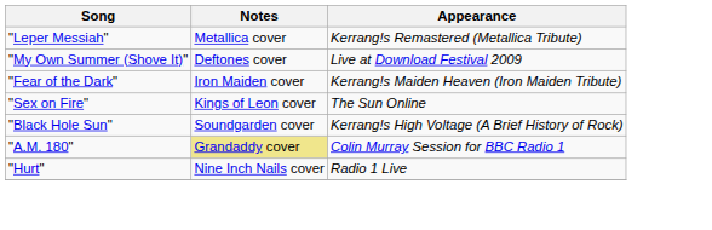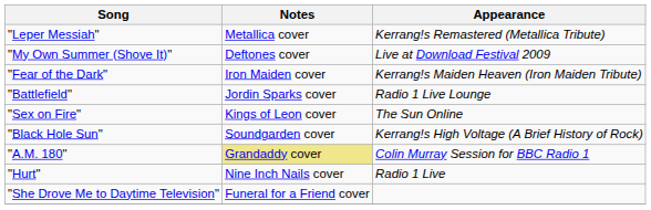 <table class=wikitable>
 <tr>
 <th>Song</th>
 <th>Notes</th>
 <th>Appearance</th>
 </tr>
 <tr>
 <td>"<a href='#'>Leper Messiah</a>"</td>
 <td><a href='#'>Metallica</a> cover</td>
 <td><em>Kerrang!s Remastered (Metallica Tribute)</em></td>
 </tr>
 <tr>
 <td>"<a href='#'>My Own Summer (Shove It)</a>"</td>
 <td><a href='#'>Deftones</a> cover</td>
 <td><em>Live at <a href='#'>Download Festival</a> 2009</em></td>
 </tr>
 <tr>
 <td>"<a href='#'>Fear of the Dark</a>"</td>
 <td><a href='#'>Iron Maiden</a> cover</td>
 <td><em>Kerrang!s Maiden Heaven (Iron Maiden Tribute)</em></td>
 </tr>
 <tr>
+<td>"<a href='#'>Battlefield</a>"</td>
+<td><a href='#'>Jordin Sparks</a> cover</td>
+<td><em>Radio 1 Live Lounge</em></td>
+</tr>
+<tr>
 <td>"<a href='#'>Sex on Fire</a>"</td>
 <td><a href='#'>Kings of Leon</a> cover</td>
 <td><em>The Sun Online</em></td>
 </tr>
 <tr>
 <td>"<a href='#'>Black Hole Sun</a>"</td>
 <td><a href='#'>Soundgarden</a> cover</td>
 <td><em>Kerrang!s High Voltage (A Brief History of Rock)</em></td>
 </tr>
 <tr>
 <td>"<a href='#'>A.M. 180</a>"</td>
 <td style="background: khaki;"><a href='#'>Grandaddy</a> cover</td>
 <td><em><a href='#'>Colin Murray</a> Session for <a href='#'>BBC Radio 1</a></em></td>
 </tr>
 <tr>
 <td>"<a href='#'>Hurt</a>"</td>
 <td><a href='#'>Nine Inch Nails</a> cover</td>
 <td><em>Radio 1 Live</em></td>
 </tr>
 <tr>
+<td>"<a href='#'>She Drove Me to Daytime Television</a>"</td>
+<td><a href='#'>Funeral for a Friend</a> cover</td>
+<td></td>
+</tr>
+<tr>
 </tr>
 </table>
